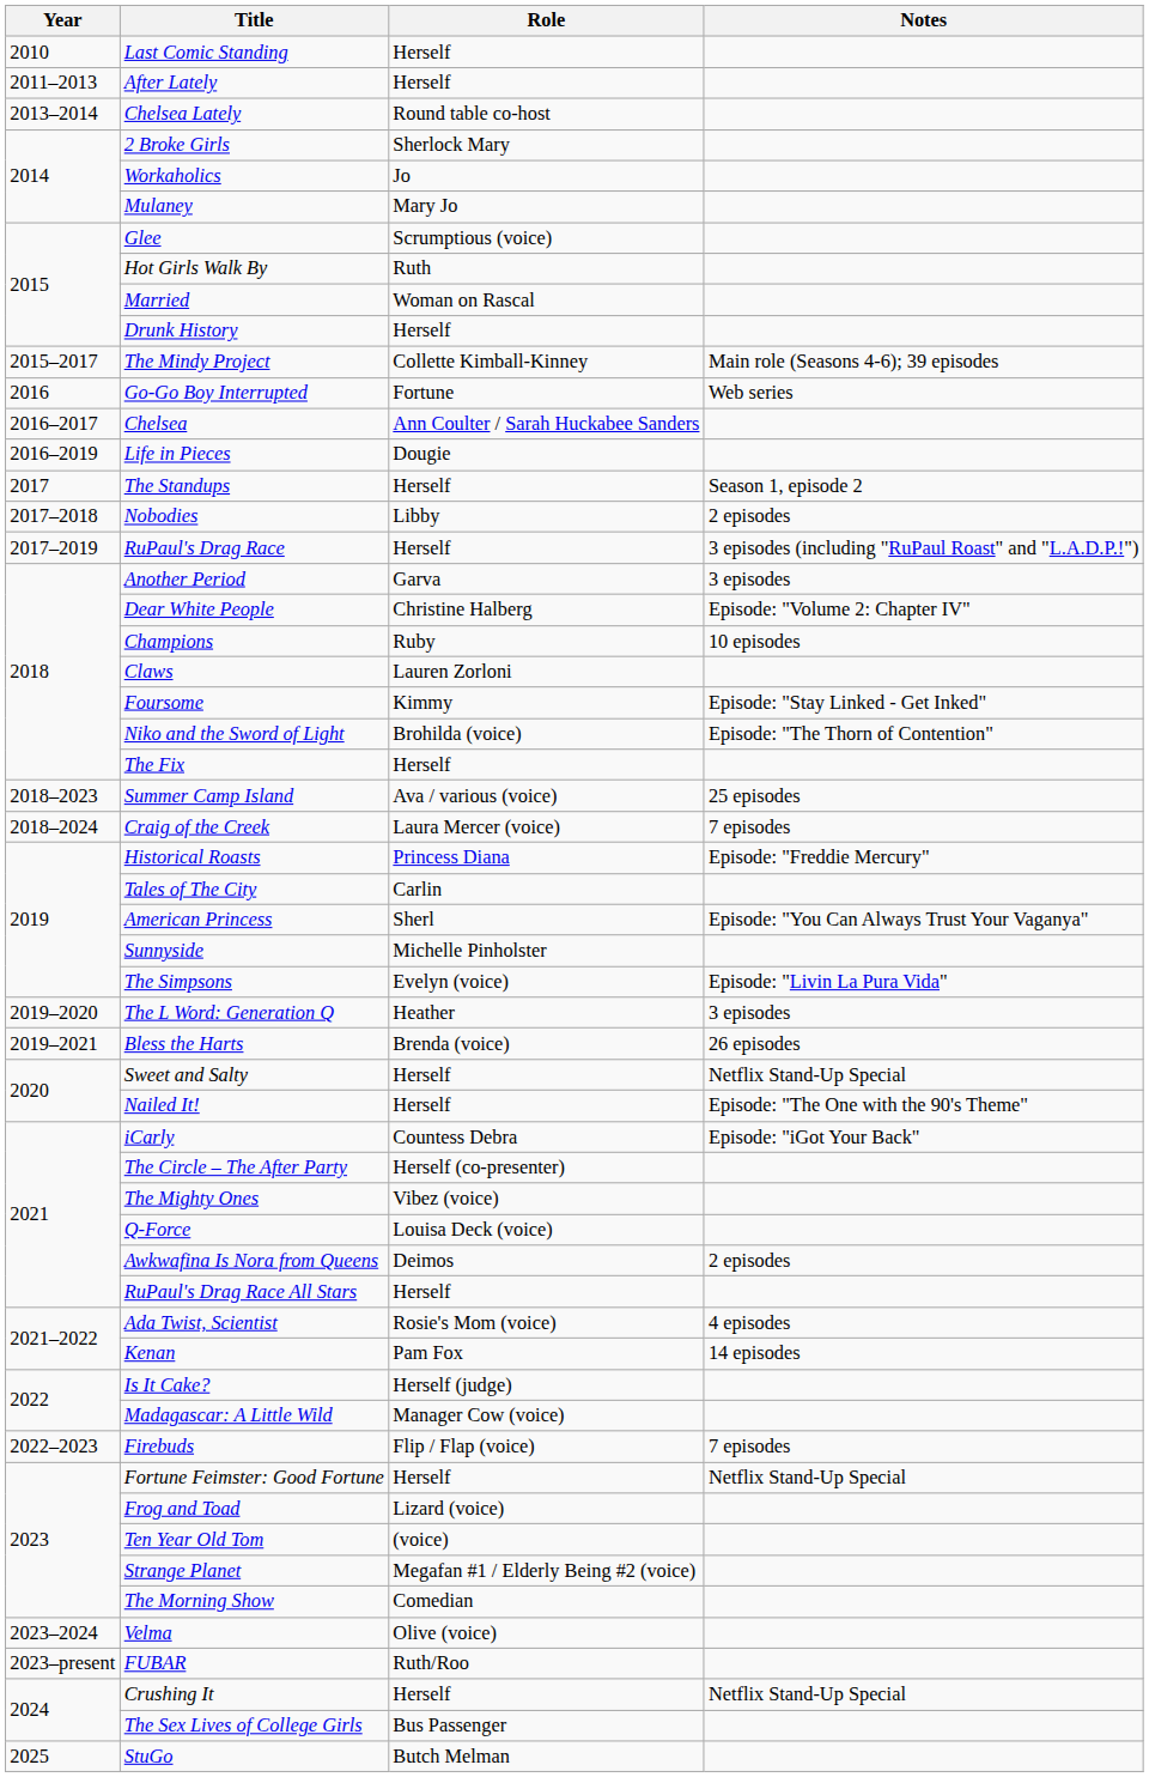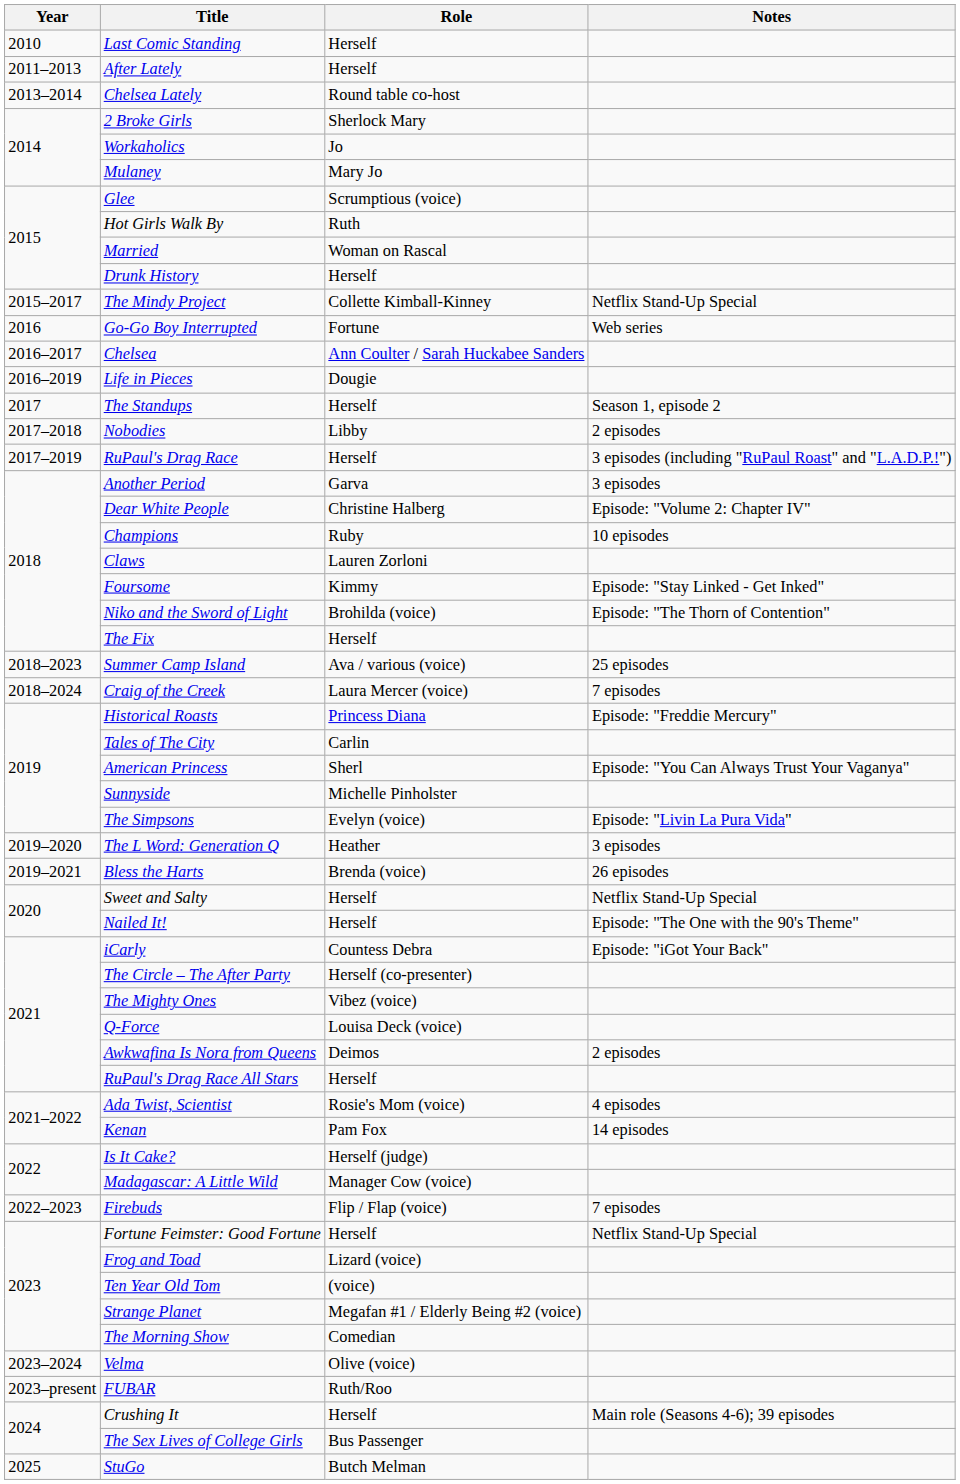 <table class="wikitable sortable">
 <tr>
 <th>Year</th>
 <th>Title</th>
 <th>Role</th>
 <th>Notes</th>
 </tr>
 <tr>
 <td>2010</td>
 <td><em><a href='#'>Last Comic Standing</a></em></td>
 <td>Herself</td>
 <td></td>
 </tr>
 <tr>
 <td>2011–2013</td>
 <td><em><a href='#'>After Lately</a></em></td>
 <td>Herself</td>
 <td></td>
 </tr>
 <tr>
 <td>2013–2014</td>
 <td><em><a href='#'>Chelsea Lately</a></em></td>
 <td>Round table co-host</td>
 <td></td>
 </tr>
 <tr>
 <td rowspan="3">2014</td>
 <td><em><a href='#'>2 Broke Girls</a></em></td>
 <td>Sherlock Mary</td>
 <td></td>
 </tr>
 <tr>
 <td><em><a href='#'>Workaholics</a></em></td>
 <td>Jo</td>
 <td></td>
 </tr>
 <tr>
 <td><em><a href='#'>Mulaney</a></em></td>
 <td>Mary Jo</td>
 <td></td>
 </tr>
 <tr>
 <td rowspan="4">2015</td>
 <td><em><a href='#'>Glee</a></em></td>
 <td>Scrumptious (voice)</td>
 <td></td>
 </tr>
 <tr>
 <td><em>Hot Girls Walk By</em></td>
 <td>Ruth</td>
 <td></td>
 </tr>
 <tr>
 <td><em><a href='#'>Married</a></em></td>
 <td>Woman on Rascal</td>
 <td></td>
 </tr>
 <tr>
 <td><em><a href='#'>Drunk History</a></em></td>
 <td>Herself</td>
 <td></td>
 </tr>
 <tr>
 <td>2015–2017</td>
 <td><em><a href='#'>The Mindy Project</a></em></td>
 <td>Collette Kimball-Kinney</td>
-<td>Main role (Seasons 4-6); 39 episodes</td>
+<td>Netflix Stand-Up Special</td>
 </tr>
 <tr>
 <td>2016</td>
 <td><em><a href='#'>Go-Go Boy Interrupted</a></em></td>
 <td>Fortune</td>
 <td>Web series</td>
 </tr>
 <tr>
 <td>2016–2017</td>
 <td><em><a href='#'>Chelsea</a></em></td>
 <td><a href='#'>Ann Coulter</a> / <a href='#'>Sarah Huckabee Sanders</a></td>
 <td></td>
 </tr>
 <tr>
 <td>2016–2019</td>
 <td><em><a href='#'>Life in Pieces</a></em></td>
 <td>Dougie</td>
 <td></td>
 </tr>
 <tr>
 <td>2017</td>
 <td><em><a href='#'>The Standups</a></em></td>
 <td>Herself</td>
 <td>Season 1, episode 2</td>
 </tr>
 <tr>
 <td>2017–2018</td>
 <td><em><a href='#'>Nobodies</a></em></td>
 <td>Libby</td>
 <td>2 episodes</td>
 </tr>
 <tr>
 <td>2017–2019</td>
 <td><em><a href='#'>RuPaul's Drag Race</a></em></td>
 <td>Herself</td>
 <td>3 episodes (including "<a href='#'>RuPaul Roast</a>" and "<a href='#'>L.A.D.P.!</a>")</td>
 </tr>
 <tr>
 <td rowspan="7">2018</td>
 <td><em><a href='#'>Another Period</a></em></td>
 <td>Garva</td>
 <td>3 episodes</td>
 </tr>
 <tr>
 <td><em><a href='#'>Dear White People</a></em></td>
 <td>Christine Halberg</td>
 <td>Episode: "Volume 2: Chapter IV"</td>
 </tr>
 <tr>
 <td><em><a href='#'>Champions</a></em></td>
 <td>Ruby</td>
 <td>10 episodes</td>
 </tr>
 <tr>
 <td><em><a href='#'>Claws</a></em></td>
 <td>Lauren Zorloni</td>
 <td></td>
 </tr>
 <tr>
 <td><em><a href='#'>Foursome</a></em></td>
 <td>Kimmy</td>
 <td>Episode: "Stay Linked - Get Inked"</td>
 </tr>
 <tr>
 <td><em><a href='#'>Niko and the Sword of Light</a></em></td>
 <td>Brohilda (voice)</td>
 <td>Episode: "The Thorn of Contention"</td>
 </tr>
 <tr>
 <td><em><a href='#'>The Fix</a></em></td>
 <td>Herself</td>
 <td></td>
 </tr>
 <tr>
 <td>2018–2023</td>
 <td><em><a href='#'>Summer Camp Island</a></em></td>
 <td>Ava / various (voice)</td>
 <td>25 episodes</td>
 </tr>
 <tr>
 <td>2018–2024</td>
 <td><em><a href='#'>Craig of the Creek</a></em></td>
 <td>Laura Mercer (voice)</td>
 <td>7 episodes</td>
 </tr>
 <tr>
 <td rowspan="5">2019</td>
 <td><em><a href='#'>Historical Roasts</a></em></td>
 <td><a href='#'>Princess Diana</a></td>
 <td>Episode: "Freddie Mercury"</td>
 </tr>
 <tr>
 <td><em><a href='#'>Tales of The City</a></em></td>
 <td>Carlin</td>
 <td></td>
 </tr>
 <tr>
 <td><em><a href='#'>American Princess</a></em></td>
 <td>Sherl</td>
 <td>Episode: "You Can Always Trust Your Vaganya"</td>
 </tr>
 <tr>
 <td><em><a href='#'>Sunnyside</a></em></td>
 <td>Michelle Pinholster</td>
 <td></td>
 </tr>
 <tr>
 <td><em><a href='#'>The Simpsons</a></em></td>
 <td>Evelyn (voice)</td>
 <td>Episode: "<a href='#'>Livin La Pura Vida</a>"</td>
 </tr>
 <tr>
 <td>2019–2020</td>
 <td><em><a href='#'>The L Word: Generation Q</a></em></td>
 <td>Heather</td>
 <td>3 episodes</td>
 </tr>
 <tr>
 <td>2019–2021</td>
 <td><em><a href='#'>Bless the Harts</a></em></td>
 <td>Brenda (voice)</td>
 <td>26 episodes</td>
 </tr>
 <tr>
 <td rowspan="2">2020</td>
 <td><em>Sweet and Salty</em></td>
 <td>Herself</td>
 <td>Netflix Stand-Up Special</td>
 </tr>
 <tr>
 <td><em><a href='#'>Nailed It!</a></em></td>
 <td>Herself</td>
 <td>Episode: "The One with the 90's Theme"</td>
 </tr>
 <tr>
 <td rowspan="6">2021</td>
 <td><em><a href='#'>iCarly</a></em></td>
 <td>Countess Debra</td>
 <td>Episode: "iGot Your Back"</td>
 </tr>
 <tr>
 <td><em><a href='#'>The Circle – The After Party</a></em></td>
 <td>Herself (co-presenter)</td>
 <td></td>
 </tr>
 <tr>
 <td><em><a href='#'>The Mighty Ones</a></em></td>
 <td>Vibez (voice)</td>
 <td></td>
 </tr>
 <tr>
 <td><em><a href='#'>Q-Force</a></em></td>
 <td>Louisa Deck (voice)</td>
 <td></td>
 </tr>
 <tr>
 <td><em><a href='#'>Awkwafina Is Nora from Queens</a></em></td>
 <td>Deimos</td>
 <td>2 episodes</td>
 </tr>
 <tr>
 <td><em><a href='#'>RuPaul's Drag Race All Stars</a></em></td>
 <td>Herself</td>
 <td></td>
 </tr>
 <tr>
 <td rowspan=2>2021–2022</td>
 <td><em><a href='#'>Ada Twist, Scientist</a></em></td>
 <td>Rosie's Mom (voice)</td>
 <td>4 episodes</td>
 </tr>
 <tr>
 <td><em><a href='#'>Kenan</a></em></td>
 <td>Pam Fox</td>
 <td>14 episodes</td>
 </tr>
 <tr>
 <td rowspan=2>2022</td>
 <td><em><a href='#'>Is It Cake?</a></em></td>
 <td>Herself (judge)</td>
 <td></td>
 </tr>
 <tr>
 <td><em><a href='#'>Madagascar: A Little Wild</a></em></td>
 <td>Manager Cow (voice)</td>
 <td></td>
 </tr>
 <tr>
 <td>2022–2023</td>
 <td><em><a href='#'>Firebuds</a></em></td>
 <td>Flip / Flap (voice)</td>
 <td>7 episodes</td>
 </tr>
 <tr>
 <td rowspan=5>2023</td>
 <td><em>Fortune Feimster: Good Fortune</em></td>
 <td>Herself</td>
 <td>Netflix Stand-Up Special</td>
 </tr>
 <tr>
 <td><em><a href='#'>Frog and Toad</a></em></td>
 <td>Lizard (voice)</td>
 <td></td>
 </tr>
 <tr>
 <td><em><a href='#'>Ten Year Old Tom</a></em></td>
 <td>(voice)</td>
 <td></td>
 </tr>
 <tr>
 <td><em><a href='#'>Strange Planet</a></em></td>
 <td>Megafan #1 / Elderly Being #2 (voice)</td>
 <td></td>
 </tr>
 <tr>
 <td><em><a href='#'>The Morning Show</a></em></td>
 <td>Comedian</td>
 <td></td>
 </tr>
 <tr>
 <td>2023–2024</td>
 <td><em><a href='#'>Velma</a></em></td>
 <td>Olive (voice)</td>
 <td></td>
 </tr>
 <tr>
 <td>2023–present</td>
 <td><em><a href='#'>FUBAR</a></em></td>
 <td>Ruth/Roo</td>
 <td></td>
 </tr>
 <tr>
 <td rowspan=2>2024</td>
 <td><em>Crushing It</em></td>
 <td>Herself</td>
-<td>Netflix Stand-Up Special</td>
+<td>Main role (Seasons 4-6); 39 episodes</td>
 </tr>
 <tr>
 <td><em><a href='#'>The Sex Lives of College Girls</a></em></td>
 <td>Bus Passenger</td>
 <td></td>
 </tr>
 <tr>
 <td>2025</td>
 <td><em><a href='#'>StuGo</a></em></td>
 <td>Butch Melman</td>
 <td></td>
 </tr>
 </table>
